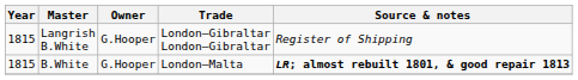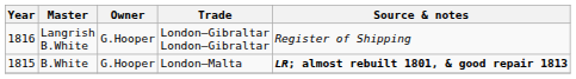 <table class=" wikitable">
 <tr>
 <th>Year</th>
 <th>Master</th>
 <th>Owner</th>
 <th>Trade</th>
 <th>Source & notes</th>
 </tr>
 <tr>
-<td>1815</td>
+<td>1816</td>
 <td>Langrish<br>B.White</td>
 <td>G.Hooper</td>
 <td>London–Gibraltar<br>London–Gibraltar</td>
 <td><em>Register of Shipping</em></td>
 </tr>
 <tr>
 <td>1815</td>
 <td>B.White</td>
 <td>G.Hooper</td>
 <td>London–Malta</td>
 <td><strong><em>LR</em>; almost rebuilt 1801, & good repair 1813</strong></td>
 </tr>
 <tr>
 </tr>
 </table>
